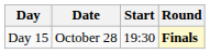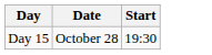 <table class=wikitable>
 <tr>
 <th>Day</th>
 <th>Date</th>
 <th>Start</th>
-<th>Round</th>
 </tr>
 <tr>
 <td>Day 15</td>
 <td>October 28</td>
 <td>19:30</td>
-<td style=background:lemonchiffon><strong>Finals</strong></td>
 </tr>
 </table>
